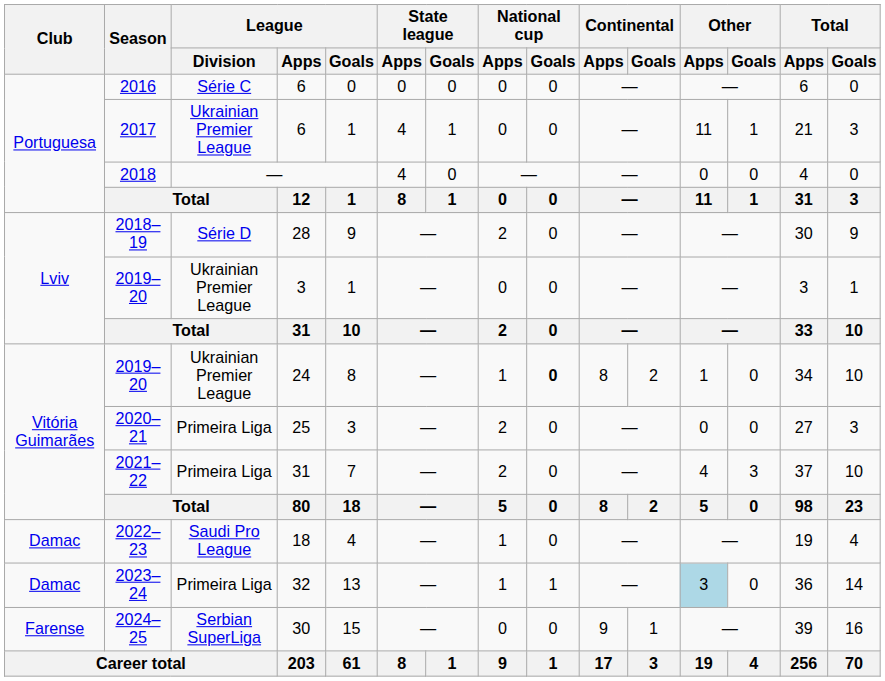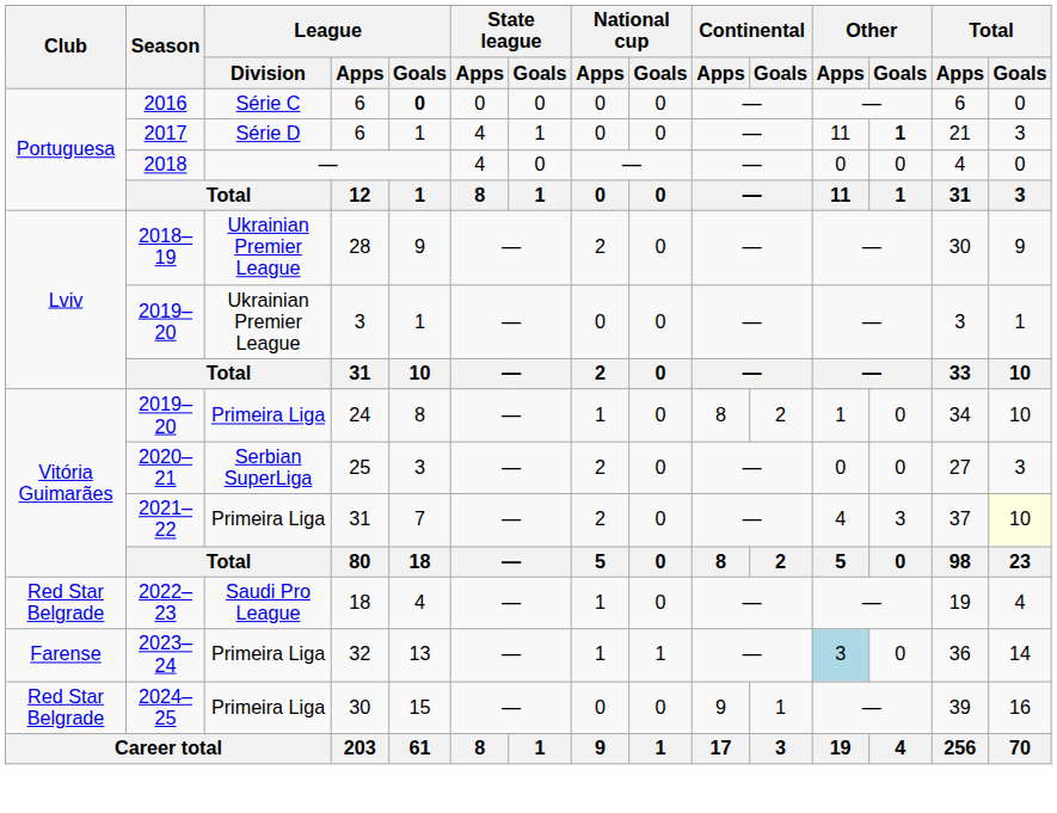 <table class="wikitable" style="text-align: center">
 <tr>
 <th rowspan="2">Club</th>
 <th rowspan="2">Season</th>
 <th colspan="3">League</th>
 <th colspan="2">State league</th>
 <th colspan="2">National cup</th>
 <th colspan="2">Continental</th>
 <th colspan="2">Other</th>
 <th colspan="2">Total</th>
 </tr>
 <tr>
 <th>Division</th>
 <th>Apps</th>
 <th>Goals</th>
 <th>Apps</th>
 <th>Goals</th>
 <th>Apps</th>
 <th>Goals</th>
 <th>Apps</th>
 <th>Goals</th>
 <th>Apps</th>
 <th>Goals</th>
 <th>Apps</th>
 <th>Goals</th>
 </tr>
 <tr>
 <td rowspan="4"><a href='#'>Portuguesa</a></td>
 <td><a href='#'>2016</a></td>
 <td><a href='#'>Série C</a></td>
 <td>6</td>
-<td>0</td>
+<td><strong>0</strong></td>
 <td>0</td>
 <td>0</td>
 <td>0</td>
 <td>0</td>
 <td colspan="2">—</td>
 <td colspan="2">—</td>
 <td>6</td>
 <td>0</td>
 </tr>
 <tr>
 <td><a href='#'>2017</a></td>
-<td><a href='#'>Ukrainian Premier League</a></td>
+<td><a href='#'>Série D</a></td>
 <td>6</td>
 <td>1</td>
 <td>4</td>
 <td>1</td>
 <td>0</td>
 <td>0</td>
 <td colspan="2">—</td>
 <td>11</td>
-<td>1</td>
+<td><strong>1</strong></td>
 <td>21</td>
 <td>3</td>
 </tr>
 <tr>
 <td><a href='#'>2018</a></td>
 <td colspan="3">—</td>
 <td>4</td>
 <td>0</td>
 <td colspan="2">—</td>
 <td colspan="2">—</td>
 <td>0</td>
 <td>0</td>
 <td>4</td>
 <td>0</td>
 </tr>
 <tr>
 <th colspan="2">Total</th>
 <th>12</th>
 <th>1</th>
 <th>8</th>
 <th>1</th>
 <th>0</th>
 <th>0</th>
 <th colspan="2">—</th>
 <th>11</th>
 <th>1</th>
 <th>31</th>
 <th>3</th>
 </tr>
 <tr>
 <td rowspan="3"><a href='#'>Lviv</a></td>
 <td><a href='#'>2018–19</a></td>
-<td><a href='#'>Série D</a></td>
+<td><a href='#'>Ukrainian Premier League</a></td>
 <td>28</td>
 <td>9</td>
 <td colspan="2">—</td>
 <td>2</td>
 <td>0</td>
 <td colspan="2">—</td>
 <td colspan="2">—</td>
 <td>30</td>
 <td>9</td>
 </tr>
 <tr>
 <td><a href='#'>2019–20</a></td>
 <td>Ukrainian Premier League</td>
 <td>3</td>
 <td>1</td>
 <td colspan="2">—</td>
 <td>0</td>
 <td>0</td>
 <td colspan="2">—</td>
 <td colspan="2">—</td>
 <td>3</td>
 <td>1</td>
 </tr>
 <tr>
 <th colspan="2">Total</th>
 <th>31</th>
 <th>10</th>
 <th colspan="2">—</th>
 <th>2</th>
 <th>0</th>
 <th colspan="2">—</th>
 <th colspan="2">—</th>
 <th>33</th>
 <th>10</th>
 </tr>
 <tr>
 <td rowspan="4"><a href='#'>Vitória Guimarães</a></td>
 <td><a href='#'>2019–20</a></td>
-<td>Ukrainian Premier League</td>
+<td><a href='#'>Primeira Liga</a></td>
 <td>24</td>
 <td>8</td>
 <td colspan="2">—</td>
 <td>1</td>
-<td><strong>0</strong></td>
+<td>0</td>
 <td>8</td>
 <td>2</td>
 <td>1</td>
 <td>0</td>
 <td>34</td>
 <td>10</td>
 </tr>
 <tr>
 <td><a href='#'>2020–21</a></td>
-<td>Primeira Liga</td>
+<td><a href='#'>Serbian SuperLiga</a></td>
 <td>25</td>
 <td>3</td>
 <td colspan="2">—</td>
 <td>2</td>
 <td>0</td>
 <td colspan="2">—</td>
 <td>0</td>
 <td>0</td>
 <td>27</td>
 <td>3</td>
 </tr>
 <tr>
 <td><a href='#'>2021–22</a></td>
 <td>Primeira Liga</td>
 <td>31</td>
 <td>7</td>
 <td colspan="2">—</td>
 <td>2</td>
 <td>0</td>
 <td colspan="2">—</td>
 <td>4</td>
 <td>3</td>
 <td>37</td>
-<td>10</td>
+<td style="background: lightyellow;">10</td>
 </tr>
 <tr>
 <th colspan="2">Total</th>
 <th>80</th>
 <th>18</th>
 <th colspan="2">—</th>
 <th>5</th>
 <th>0</th>
 <th>8</th>
 <th>2</th>
 <th>5</th>
 <th>0</th>
 <th>98</th>
 <th>23</th>
 </tr>
 <tr>
-<td><a href='#'>Damac</a></td>
+<td><a href='#'>Red Star Belgrade</a></td>
 <td><a href='#'>2022–23</a></td>
 <td><a href='#'>Saudi Pro League</a></td>
 <td>18</td>
 <td>4</td>
 <td colspan="2">—</td>
 <td>1</td>
 <td>0</td>
 <td colspan="2">—</td>
 <td colspan="2">—</td>
 <td>19</td>
 <td>4</td>
 </tr>
 <tr>
-<td><a href='#'>Damac</a></td>
+<td><a href='#'>Farense</a></td>
 <td><a href='#'>2023–24</a></td>
 <td>Primeira Liga</td>
 <td>32</td>
 <td>13</td>
 <td colspan="2">—</td>
 <td>1</td>
 <td>1</td>
 <td colspan="2">—</td>
 <td style="background: lightblue;">3</td>
 <td>0</td>
 <td>36</td>
 <td>14</td>
 </tr>
 <tr>
-<td><a href='#'>Farense</a></td>
+<td><a href='#'>Red Star Belgrade</a></td>
 <td><a href='#'>2024–25</a></td>
-<td><a href='#'>Serbian SuperLiga</a></td>
+<td>Primeira Liga</td>
 <td>30</td>
 <td>15</td>
 <td colspan="2">—</td>
 <td>0</td>
 <td>0</td>
 <td>9</td>
 <td>1</td>
 <td colspan="2">—</td>
 <td>39</td>
 <td>16</td>
 </tr>
 <tr>
 <th colspan="3">Career total</th>
 <th>203</th>
 <th>61</th>
 <th>8</th>
 <th>1</th>
 <th>9</th>
 <th>1</th>
 <th>17</th>
 <th>3</th>
 <th>19</th>
 <th>4</th>
 <th>256</th>
 <th>70</th>
 </tr>
 </table>
